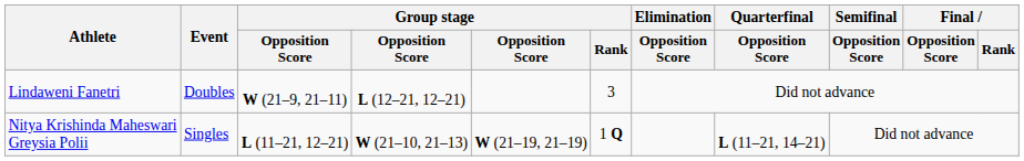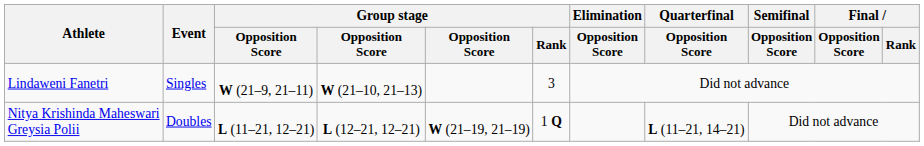 <table class="wikitable" style="font-size:90%">
 <tr>
 <th rowspan=2>Athlete</th>
 <th rowspan=2>Event</th>
 <th colspan=4>Group stage</th>
 <th>Elimination</th>
 <th>Quarterfinal</th>
 <th>Semifinal</th>
 <th colspan=2>Final / </th>
 </tr>
 <tr style="font-size:95%">
 <th>Opposition<br>Score</th>
 <th>Opposition<br>Score</th>
 <th>Opposition<br>Score</th>
 <th>Rank</th>
 <th>Opposition<br>Score</th>
 <th>Opposition<br>Score</th>
 <th>Opposition<br>Score</th>
 <th>Opposition<br>Score</th>
 <th>Rank</th>
 </tr>
 <tr align=center>
 <td align=left><a href='#'>Lindaweni Fanetri</a></td>
-<td align=left><a href='#'>Doubles</a></td>
+<td align=left><a href='#'>Singles</a></td>
 <td><br><strong>W</strong> (21–9, 21–11)</td>
-<td><br><strong>L</strong> (12–21, 12–21)</td>
+<td><br><strong>W</strong> (21–10, 21–13)</td>
 <td></td>
 <td>3</td>
 <td colspan=5>Did not advance</td>
 </tr>
 <tr align=center>
 <td align=left><a href='#'>Nitya Krishinda Maheswari</a><br><a href='#'>Greysia Polii</a></td>
-<td align=left><a href='#'>Singles</a></td>
+<td align=left><a href='#'>Doubles</a></td>
 <td><br><strong>L</strong> (11–21, 12–21)</td>
-<td><br><strong>W</strong> (21–10, 21–13)</td>
+<td><br><strong>L</strong> (12–21, 12–21)</td>
 <td><br><strong>W</strong> (21–19, 21–19)</td>
 <td>1 <strong>Q</strong></td>
 <td></td>
 <td><br><strong>L</strong> (11–21, 14–21)</td>
 <td colspan=3>Did not advance</td>
 </tr>
 </table>
